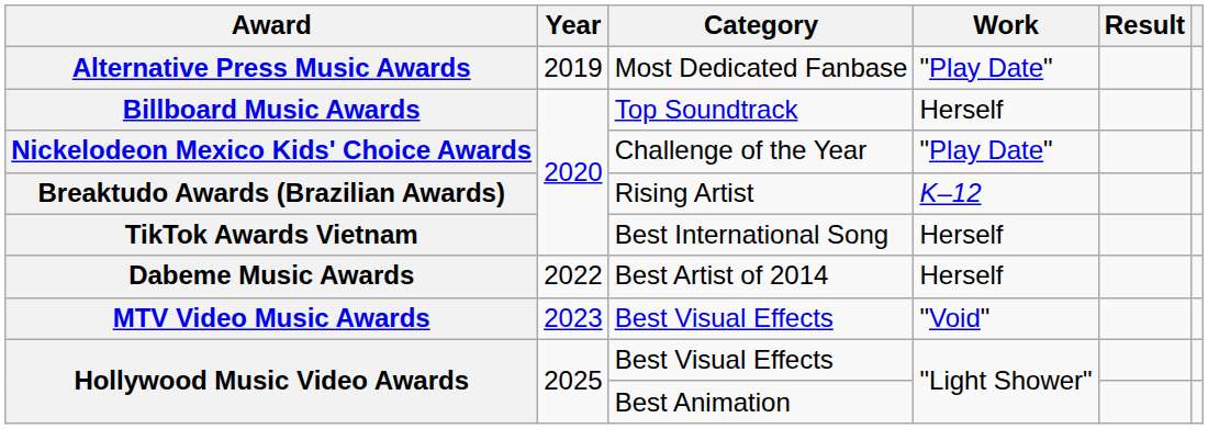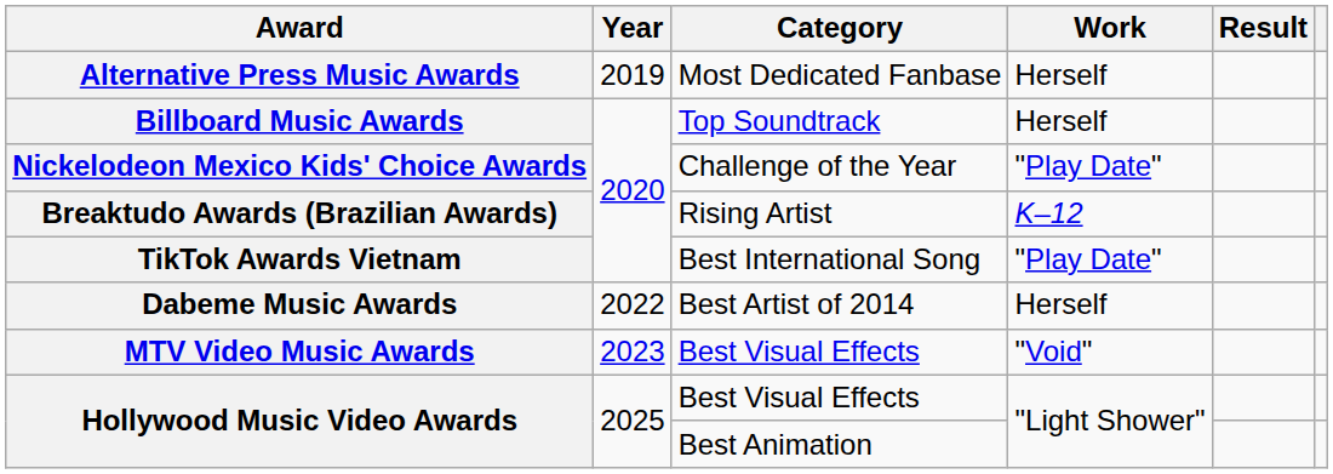 <table class="wikitable plainrowheaders" text-align:center;">
 <tr>
 <th>Award</th>
 <th>Year</th>
 <th>Category</th>
 <th>Work</th>
 <th>Result</th>
 <th></th>
 </tr>
 <tr>
 <th scope="row"><a href='#'>Alternative Press Music Awards</a></th>
 <td>2019</td>
 <td>Most Dedicated Fanbase</td>
-<td>"<a href='#'>Play Date</a>"</td>
+<td>Herself</td>
 <td></td>
 <td></td>
 </tr>
 <tr>
 <th scope="row"><a href='#'>Billboard Music Awards</a></th>
 <td rowspan="4"><a href='#'>2020</a></td>
 <td><a href='#'>Top Soundtrack</a></td>
 <td>Herself</td>
 <td></td>
 <td></td>
 </tr>
 <tr>
 <th scope="row"><a href='#'>Nickelodeon Mexico Kids' Choice Awards</a></th>
 <td>Challenge of the Year</td>
 <td>"<a href='#'>Play Date</a>"</td>
 <td></td>
 <td></td>
 </tr>
 <tr>
 <th scope="row">Breaktudo Awards (Brazilian Awards)</th>
 <td>Rising Artist</td>
 <td><a href='#'><em>K–12</em></a></td>
 <td></td>
 <td></td>
 </tr>
 <tr>
 <th scope="row">TikTok Awards Vietnam</th>
 <td>Best International Song</td>
-<td>Herself</td>
+<td>"<a href='#'>Play Date</a>"</td>
 <td></td>
 <td></td>
 </tr>
 <tr>
 <th scope="row">Dabeme Music Awards</th>
 <td>2022</td>
 <td>Best Artist of 2014</td>
 <td>Herself</td>
 <td></td>
 <td></td>
 </tr>
 <tr>
 <th scope="row"><a href='#'>MTV Video Music Awards</a></th>
 <td><a href='#'>2023</a></td>
 <td><a href='#'>Best Visual Effects</a></td>
 <td>"<a href='#'>Void</a>"</td>
 <td></td>
 <td></td>
 </tr>
 <tr>
 <th scope="row" rowspan=2>Hollywood Music Video Awards</th>
 <td rowspan=2>2025</td>
 <td>Best Visual Effects</td>
 <td rowspan=2>"Light Shower"</td>
 <td></td>
 <td></td>
 </tr>
 <tr>
 <td>Best Animation</td>
 <td></td>
 <td></td>
 </tr>
 </table>
